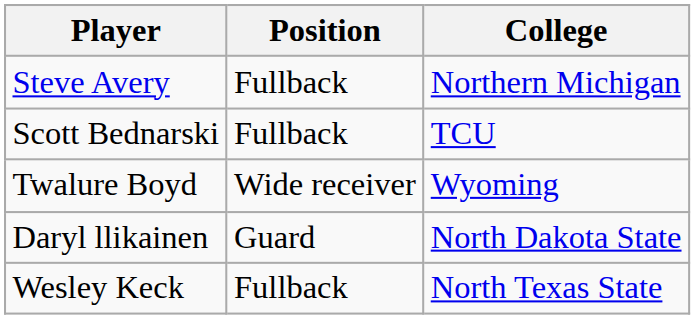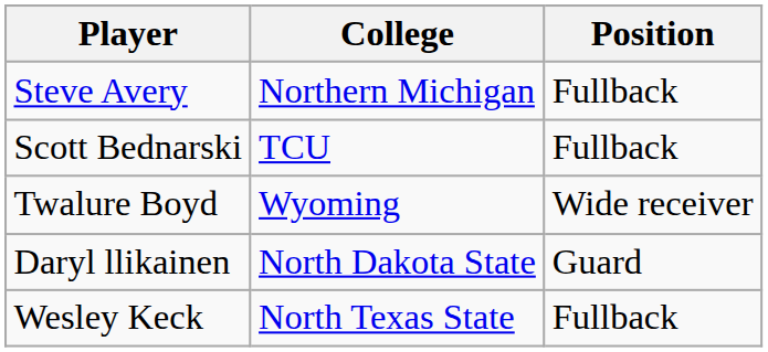 <table class="wikitable">
 <tr>
 <th>Player</th>
+<th>College</th>
 <th>Position</th>
-<th>College</th>
 </tr>
 <tr>
 <td><a href='#'>Steve Avery</a></td>
+<td><a href='#'>Northern Michigan</a></td>
 <td>Fullback</td>
-<td><a href='#'>Northern Michigan</a></td>
 </tr>
 <tr>
 <td>Scott Bednarski</td>
+<td><a href='#'>TCU</a></td>
 <td>Fullback</td>
-<td><a href='#'>TCU</a></td>
 </tr>
 <tr>
 <td>Twalure Boyd</td>
+<td><a href='#'>Wyoming</a></td>
 <td>Wide receiver</td>
-<td><a href='#'>Wyoming</a></td>
 </tr>
 <tr>
 <td>Daryl llikainen</td>
+<td><a href='#'>North Dakota State</a></td>
 <td>Guard</td>
-<td><a href='#'>North Dakota State</a></td>
 </tr>
 <tr>
 <td>Wesley Keck</td>
+<td><a href='#'>North Texas State</a></td>
 <td>Fullback</td>
-<td><a href='#'>North Texas State</a></td>
 </tr>
 </table>
